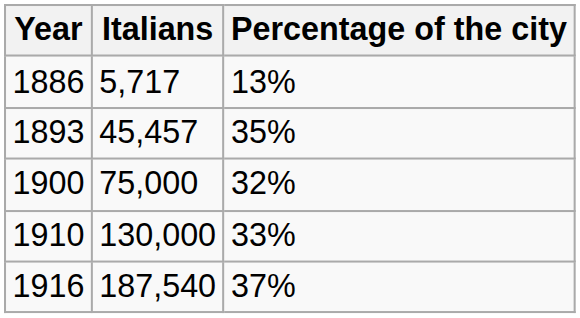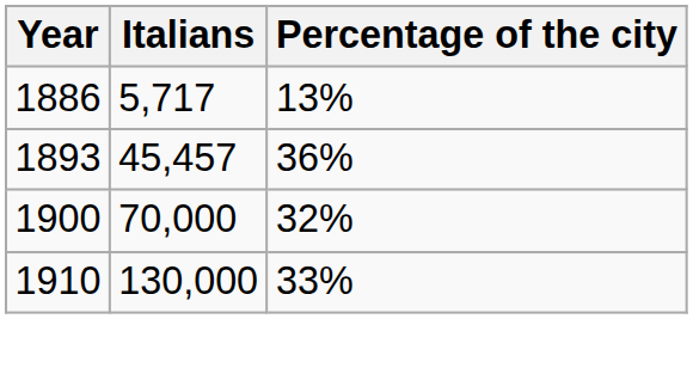 <table class="wikitable sortable">
 <tr>
 <th>Year</th>
 <th>Italians</th>
 <th>Percentage of the city</th>
 </tr>
 <tr>
 <td>1886</td>
 <td>5,717</td>
 <td>13%</td>
 </tr>
 <tr>
 <td>1893</td>
 <td>45,457</td>
-<td>35%</td>
+<td>36%</td>
 </tr>
 <tr>
 <td>1900</td>
-<td>75,000</td>
+<td>70,000</td>
 <td>32%</td>
 </tr>
 <tr>
 <td>1910</td>
 <td>130,000</td>
 <td>33%</td>
 </tr>
-<tr>
-<td>1916</td>
-<td>187,540</td>
-<td>37%</td>
-</tr>
 </table>
